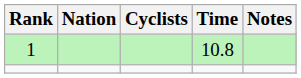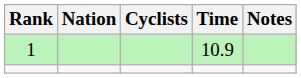 <table class="wikitable sortable" style="text-align:center">
 <tr>
 <th>Rank</th>
 <th>Nation</th>
 <th>Cyclists</th>
 <th>Time</th>
 <th>Notes</th>
 </tr>
 <tr bgcolor=bbf3bb>
 <td>1</td>
 <td align=left></td>
 <td align=left></td>
-<td>10.8</td>
+<td>10.9</td>
 <td></td>
 </tr>
 <tr>
 <td></td>
 <td align=left></td>
 <td align=left></td>
 <td></td>
 <td></td>
 </tr>
 </table>
